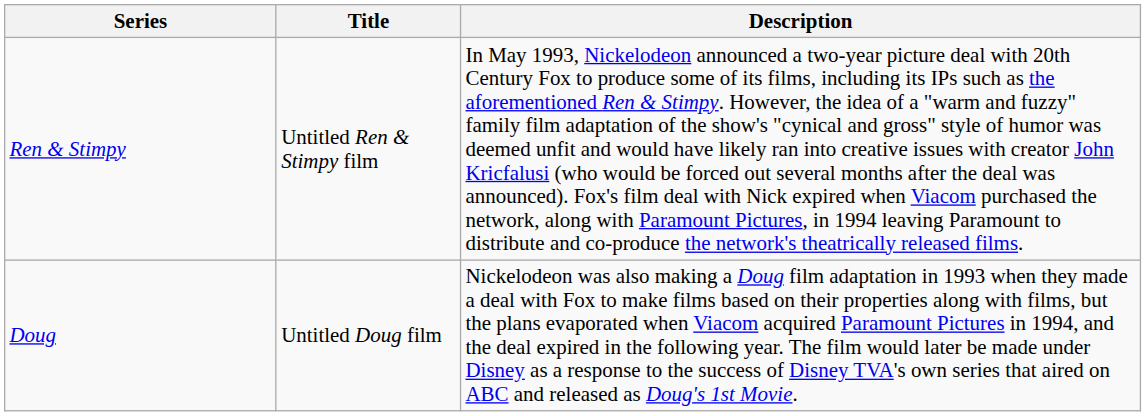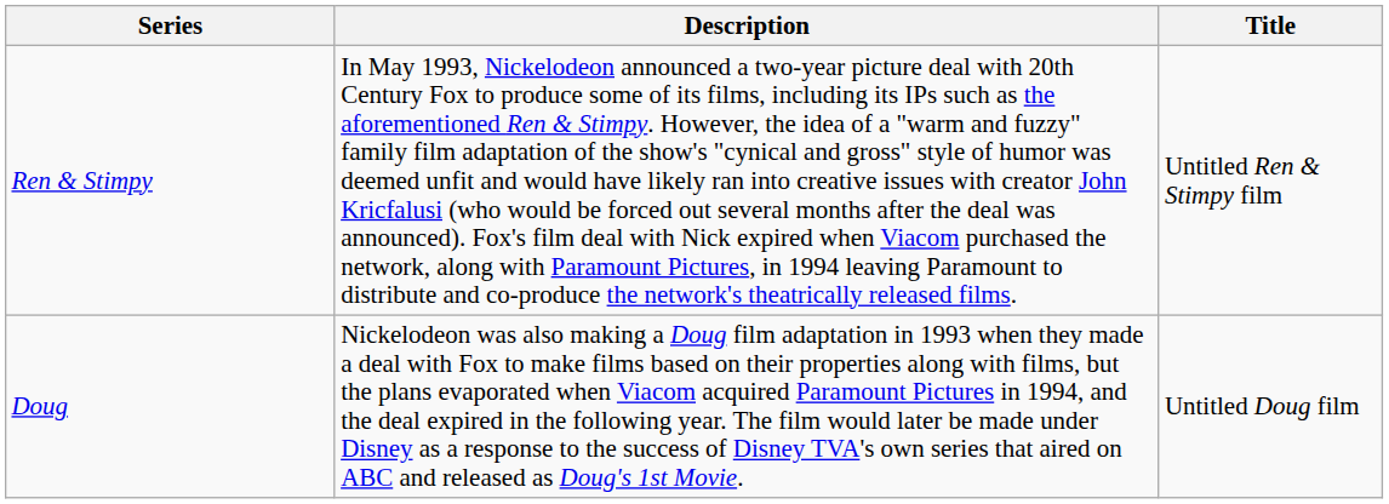 <table class="wikitable">
 <tr>
 <th style="width:150pt;">Series</th>
+<th>Description</th>
 <th style="width:100pt;">Title</th>
-<th>Description</th>
 </tr>
 <tr>
 <td><em><a href='#'>Ren & Stimpy</a></em></td>
+<td>In May 1993, <a href='#'>Nickelodeon</a> announced a two-year picture deal with 20th Century Fox to produce some of its films, including its IPs such as <a href='#'>the aforementioned <em>Ren & Stimpy</em></a>. However, the idea of a "warm and fuzzy" family film adaptation of the show's "cynical and gross" style of humor was deemed unfit and would have likely ran into creative issues with creator <a href='#'>John Kricfalusi</a> (who would be forced out several months after the deal was announced). Fox's film deal with Nick expired when <a href='#'>Viacom</a> purchased the network, along with <a href='#'>Paramount Pictures</a>, in 1994 leaving Paramount to distribute and co-produce <a href='#'>the network's theatrically released films</a>.</td>
 <td>Untitled <em>Ren & Stimpy</em> film</td>
-<td>In May 1993, <a href='#'>Nickelodeon</a> announced a two-year picture deal with 20th Century Fox to produce some of its films, including its IPs such as <a href='#'>the aforementioned <em>Ren & Stimpy</em></a>. However, the idea of a "warm and fuzzy" family film adaptation of the show's "cynical and gross" style of humor was deemed unfit and would have likely ran into creative issues with creator <a href='#'>John Kricfalusi</a> (who would be forced out several months after the deal was announced). Fox's film deal with Nick expired when <a href='#'>Viacom</a> purchased the network, along with <a href='#'>Paramount Pictures</a>, in 1994 leaving Paramount to distribute and co-produce <a href='#'>the network's theatrically released films</a>.</td>
 </tr>
 <tr>
 <td><em><a href='#'>Doug</a></em></td>
+<td>Nickelodeon was also making a <em><a href='#'>Doug</a></em> film adaptation in 1993 when they made a deal with Fox to make films based on their properties along with films, but the plans evaporated when <a href='#'>Viacom</a> acquired <a href='#'>Paramount Pictures</a> in 1994, and the deal expired in the following year. The film would later be made under <a href='#'>Disney</a> as a response to the success of <a href='#'>Disney TVA</a>'s own series that aired on <a href='#'>ABC</a> and released as <em><a href='#'>Doug's 1st Movie</a></em>.</td>
 <td>Untitled <em>Doug</em> film</td>
-<td>Nickelodeon was also making a <em><a href='#'>Doug</a></em> film adaptation in 1993 when they made a deal with Fox to make films based on their properties along with films, but the plans evaporated when <a href='#'>Viacom</a> acquired <a href='#'>Paramount Pictures</a> in 1994, and the deal expired in the following year. The film would later be made under <a href='#'>Disney</a> as a response to the success of <a href='#'>Disney TVA</a>'s own series that aired on <a href='#'>ABC</a> and released as <em><a href='#'>Doug's 1st Movie</a></em>.</td>
 </tr>
 </table>
